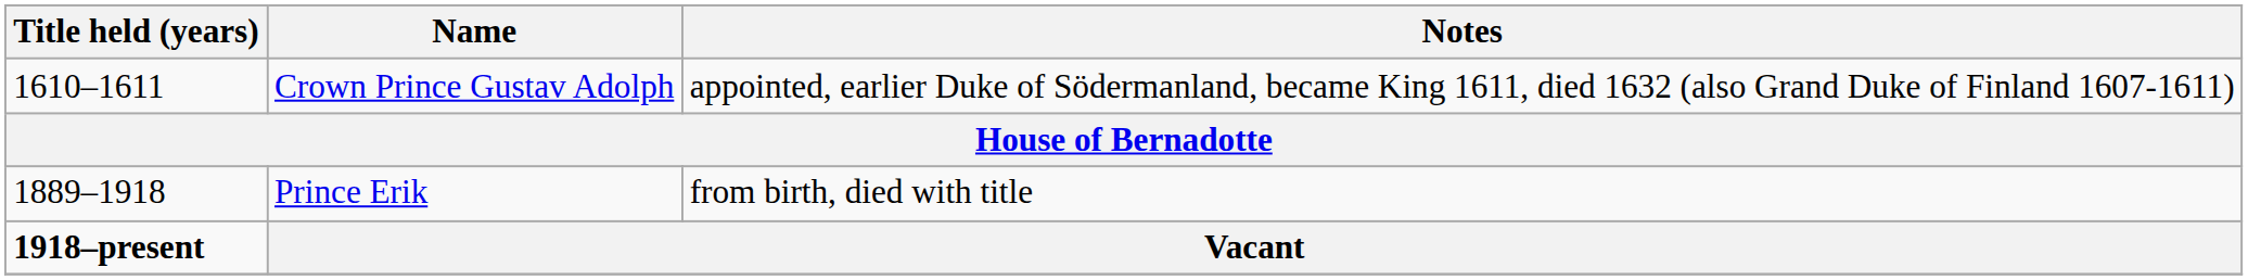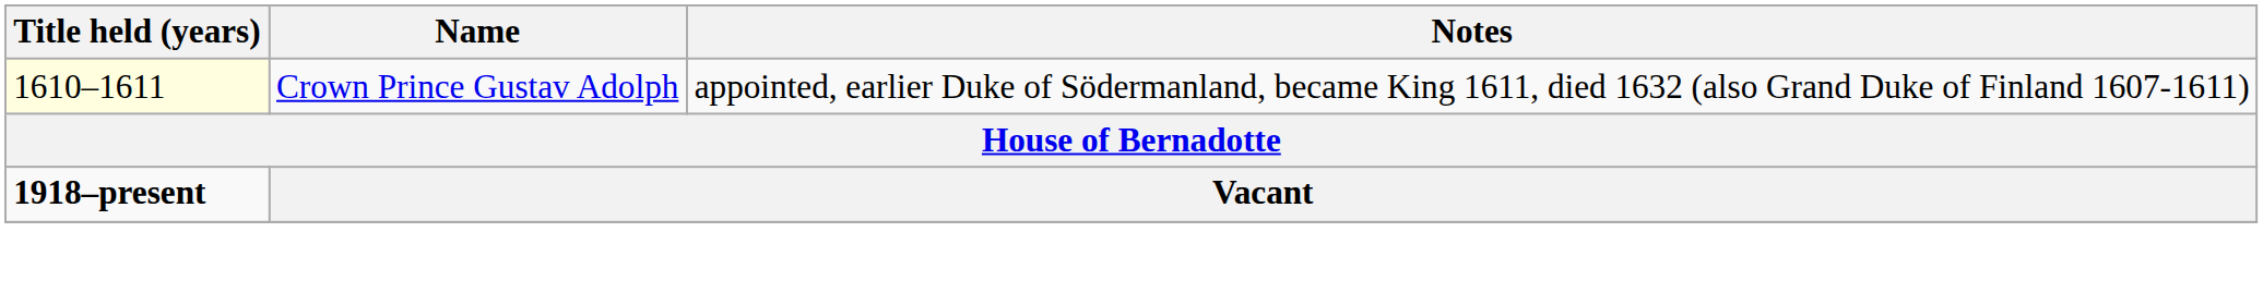 <table class="wikitable">
 <tr>
 <th><strong>Title held (years)</strong></th>
 <th><strong>Name</strong></th>
 <th><strong>Notes</strong></th>
 </tr>
 <tr>
-<td>1610–1611</td>
+<td style="background: lightyellow;">1610–1611</td>
 <td><a href='#'>Crown Prince Gustav Adolph</a></td>
 <td>appointed, earlier Duke of Södermanland, became King 1611, died 1632 (also Grand Duke of Finland 1607-1611)</td>
 </tr>
 <tr>
 <th colspan=3><a href='#'>House of Bernadotte</a></th>
-</tr>
-<tr>
-<td>1889–1918</td>
-<td><a href='#'>Prince Erik</a></td>
-<td>from birth, died with title</td>
 </tr>
 <tr>
 <td><strong>1918–present</strong></td>
 <th colspan=2>Vacant</th>
 </tr>
 <tr>
 </tr>
 </table>
